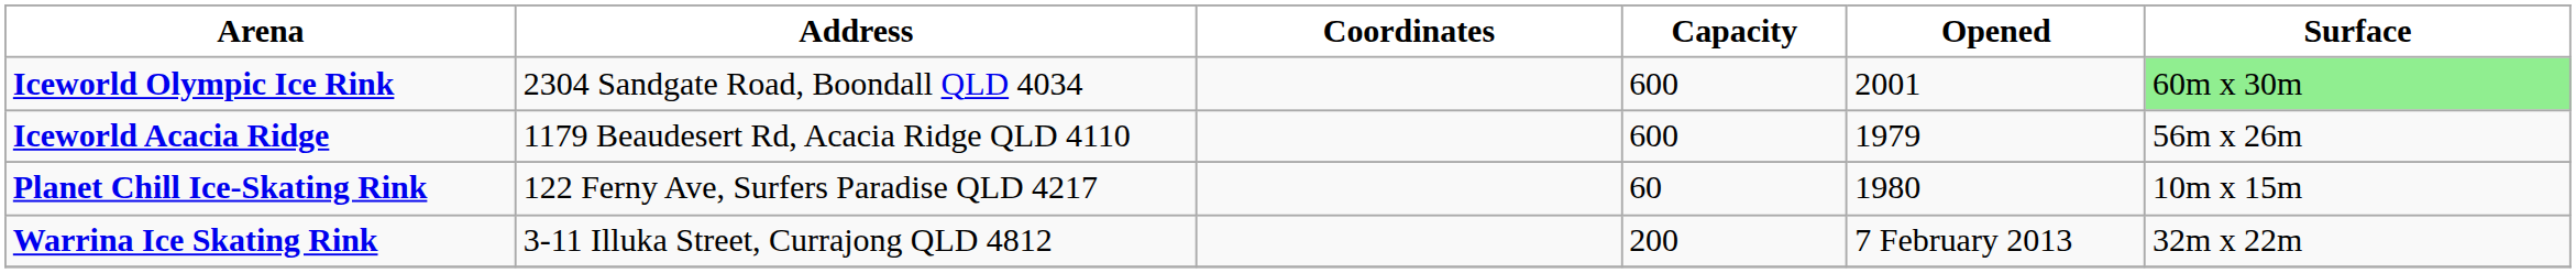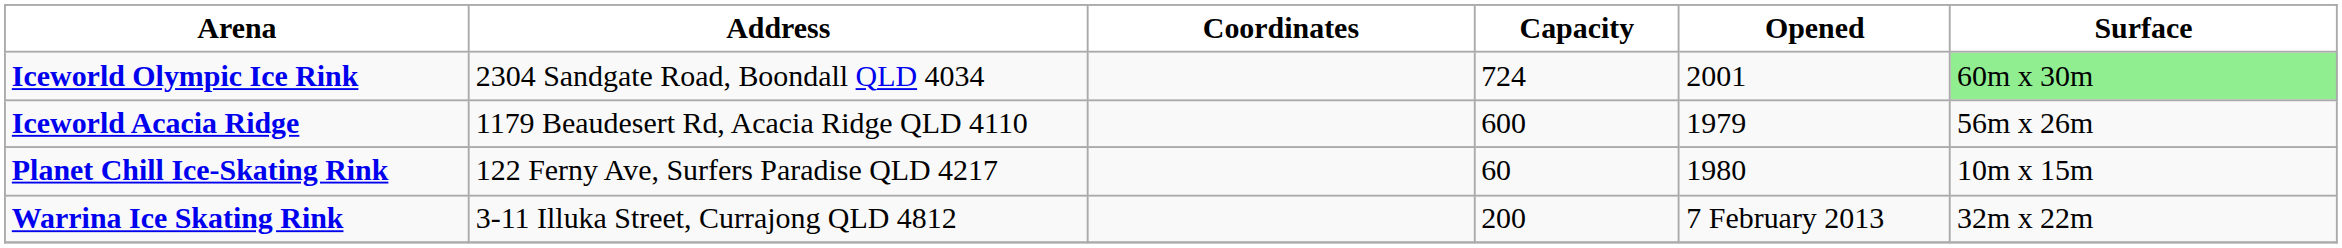 <table class="wikitable">
 <tr>
 <th style="background:white; width:12%">Arena</th>
 <th style="background:white; width:16%">Address</th>
 <th style="background:white; width:10%">Coordinates</th>
 <th style="background:white; width:5%">Capacity</th>
 <th style="background:white; width:7%">Opened</th>
 <th style="background:white; width:10%">Surface</th>
 </tr>
 <tr>
 <td><strong><a href='#'>Iceworld Olympic Ice Rink</a></strong></td>
 <td>2304 Sandgate Road, Boondall <a href='#'>QLD</a> 4034</td>
 <td></td>
-<td>600</td>
+<td>724</td>
 <td>2001</td>
 <td style="background: lightgreen;">60m x 30m</td>
 </tr>
 <tr>
 <td><strong><a href='#'>Iceworld Acacia Ridge</a></strong></td>
 <td>1179 Beaudesert Rd, Acacia Ridge QLD 4110</td>
 <td></td>
 <td>600</td>
 <td>1979</td>
 <td>56m x 26m</td>
 </tr>
 <tr>
 <td><strong><a href='#'>Planet Chill Ice-Skating Rink</a></strong></td>
 <td>122 Ferny Ave, Surfers Paradise QLD 4217</td>
 <td></td>
 <td>60</td>
 <td>1980</td>
 <td>10m x 15m</td>
 </tr>
 <tr>
 <td><strong><a href='#'>Warrina Ice Skating Rink</a></strong></td>
 <td>3-11 Illuka Street, Currajong QLD 4812</td>
 <td></td>
 <td>200</td>
 <td>7 February 2013</td>
 <td>32m x 22m</td>
 </tr>
 <tr>
 </tr>
 </table>
